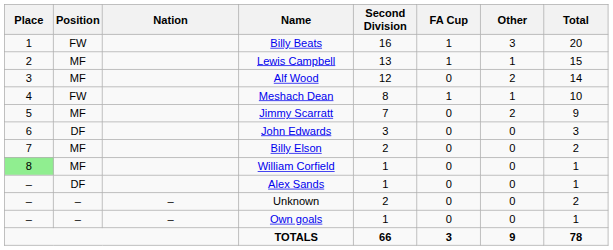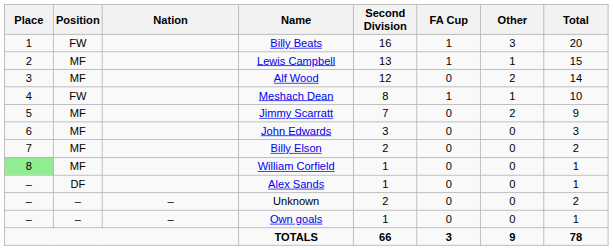 <table class="wikitable" style="font-size: 95%; text-align: center;">
 <tr>
 <th width=60>Place</th>
 <th width=60>Position</th>
 <th width=180>Nation</th>
 <th width=150>Name</th>
 <th width=80>Second Division</th>
 <th width=80>FA Cup</th>
 <th width=80>Other</th>
 <th width=80>Total</th>
 </tr>
 <tr>
 <td>1</td>
 <td>FW</td>
 <td></td>
 <td><a href='#'>Billy Beats</a></td>
 <td>16</td>
 <td>1</td>
 <td>3</td>
 <td>20</td>
 </tr>
 <tr>
 <td>2</td>
 <td>MF</td>
 <td></td>
 <td><a href='#'>Lewis Campbell</a></td>
 <td>13</td>
 <td>1</td>
 <td>1</td>
 <td>15</td>
 </tr>
 <tr>
 <td>3</td>
 <td>MF</td>
 <td></td>
 <td><a href='#'>Alf Wood</a></td>
 <td>12</td>
 <td>0</td>
 <td>2</td>
 <td>14</td>
 </tr>
 <tr>
 <td>4</td>
 <td>FW</td>
 <td></td>
 <td><a href='#'>Meshach Dean</a></td>
 <td>8</td>
 <td>1</td>
 <td>1</td>
 <td>10</td>
 </tr>
 <tr>
 <td>5</td>
 <td>MF</td>
 <td></td>
 <td><a href='#'>Jimmy Scarratt</a></td>
 <td>7</td>
 <td>0</td>
 <td>2</td>
 <td>9</td>
 </tr>
 <tr>
 <td>6</td>
-<td>DF</td>
+<td>MF</td>
 <td></td>
 <td><a href='#'>John Edwards</a></td>
 <td>3</td>
 <td>0</td>
 <td>0</td>
 <td>3</td>
 </tr>
 <tr>
 <td>7</td>
 <td>MF</td>
 <td></td>
 <td><a href='#'>Billy Elson</a></td>
 <td>2</td>
 <td>0</td>
 <td>0</td>
 <td>2</td>
 </tr>
 <tr>
 <td style="background: lightgreen;">8</td>
 <td>MF</td>
 <td></td>
 <td><a href='#'>William Corfield</a></td>
 <td>1</td>
 <td>0</td>
 <td>0</td>
 <td>1</td>
 </tr>
 <tr>
 <td>–</td>
 <td>DF</td>
 <td></td>
 <td><a href='#'>Alex Sands</a></td>
 <td>1</td>
 <td>0</td>
 <td>0</td>
 <td>1</td>
 </tr>
 <tr>
 <td>–</td>
 <td>–</td>
 <td>–</td>
 <td>Unknown</td>
 <td>2</td>
 <td>0</td>
 <td>0</td>
 <td>2</td>
 </tr>
 <tr>
 <td>–</td>
 <td>–</td>
 <td>–</td>
 <td><a href='#'>Own goals</a></td>
 <td>1</td>
 <td>0</td>
 <td>0</td>
 <td>1</td>
 </tr>
 <tr>
 <td colspan="3"></td>
 <td><strong>TOTALS</strong></td>
 <td><strong>66</strong></td>
 <td><strong>3</strong></td>
 <td><strong>9</strong></td>
 <td><strong>78</strong></td>
 </tr>
 </table>
